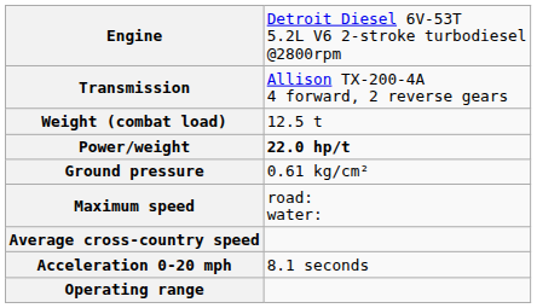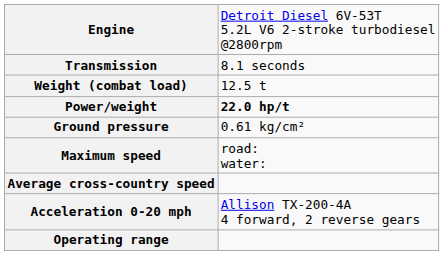 <table class="wikitable unsortable">
 <tr>
 <th>Engine</th>
 <td><a href='#'>Detroit Diesel</a> 6V-53T<br>5.2L V6 2-stroke turbodiesel<br> @2800rpm</td>
 </tr>
 <tr>
 <th>Transmission</th>
-<td><a href='#'>Allison</a> TX-200-4A<br>4 forward, 2 reverse gears</td>
+<td>8.1 seconds</td>
 </tr>
 <tr>
 <th>Weight (combat load)</th>
 <td>12.5 t</td>
 </tr>
 <tr>
 <th>Power/weight</th>
 <td><strong>22.0 hp/t</strong></td>
 </tr>
 <tr>
 <th>Ground pressure</th>
 <td>0.61 kg/cm²</td>
 </tr>
 <tr>
 <th>Maximum speed</th>
 <td>road: <br>water: </td>
 </tr>
 <tr>
 <th>Average cross-country speed</th>
 <td></td>
 </tr>
 <tr>
 <th>Acceleration 0-20 mph</th>
-<td>8.1 seconds</td>
+<td><a href='#'>Allison</a> TX-200-4A<br>4 forward, 2 reverse gears</td>
 </tr>
 <tr>
 <th>Operating range</th>
 <td></td>
 </tr>
 </table>
